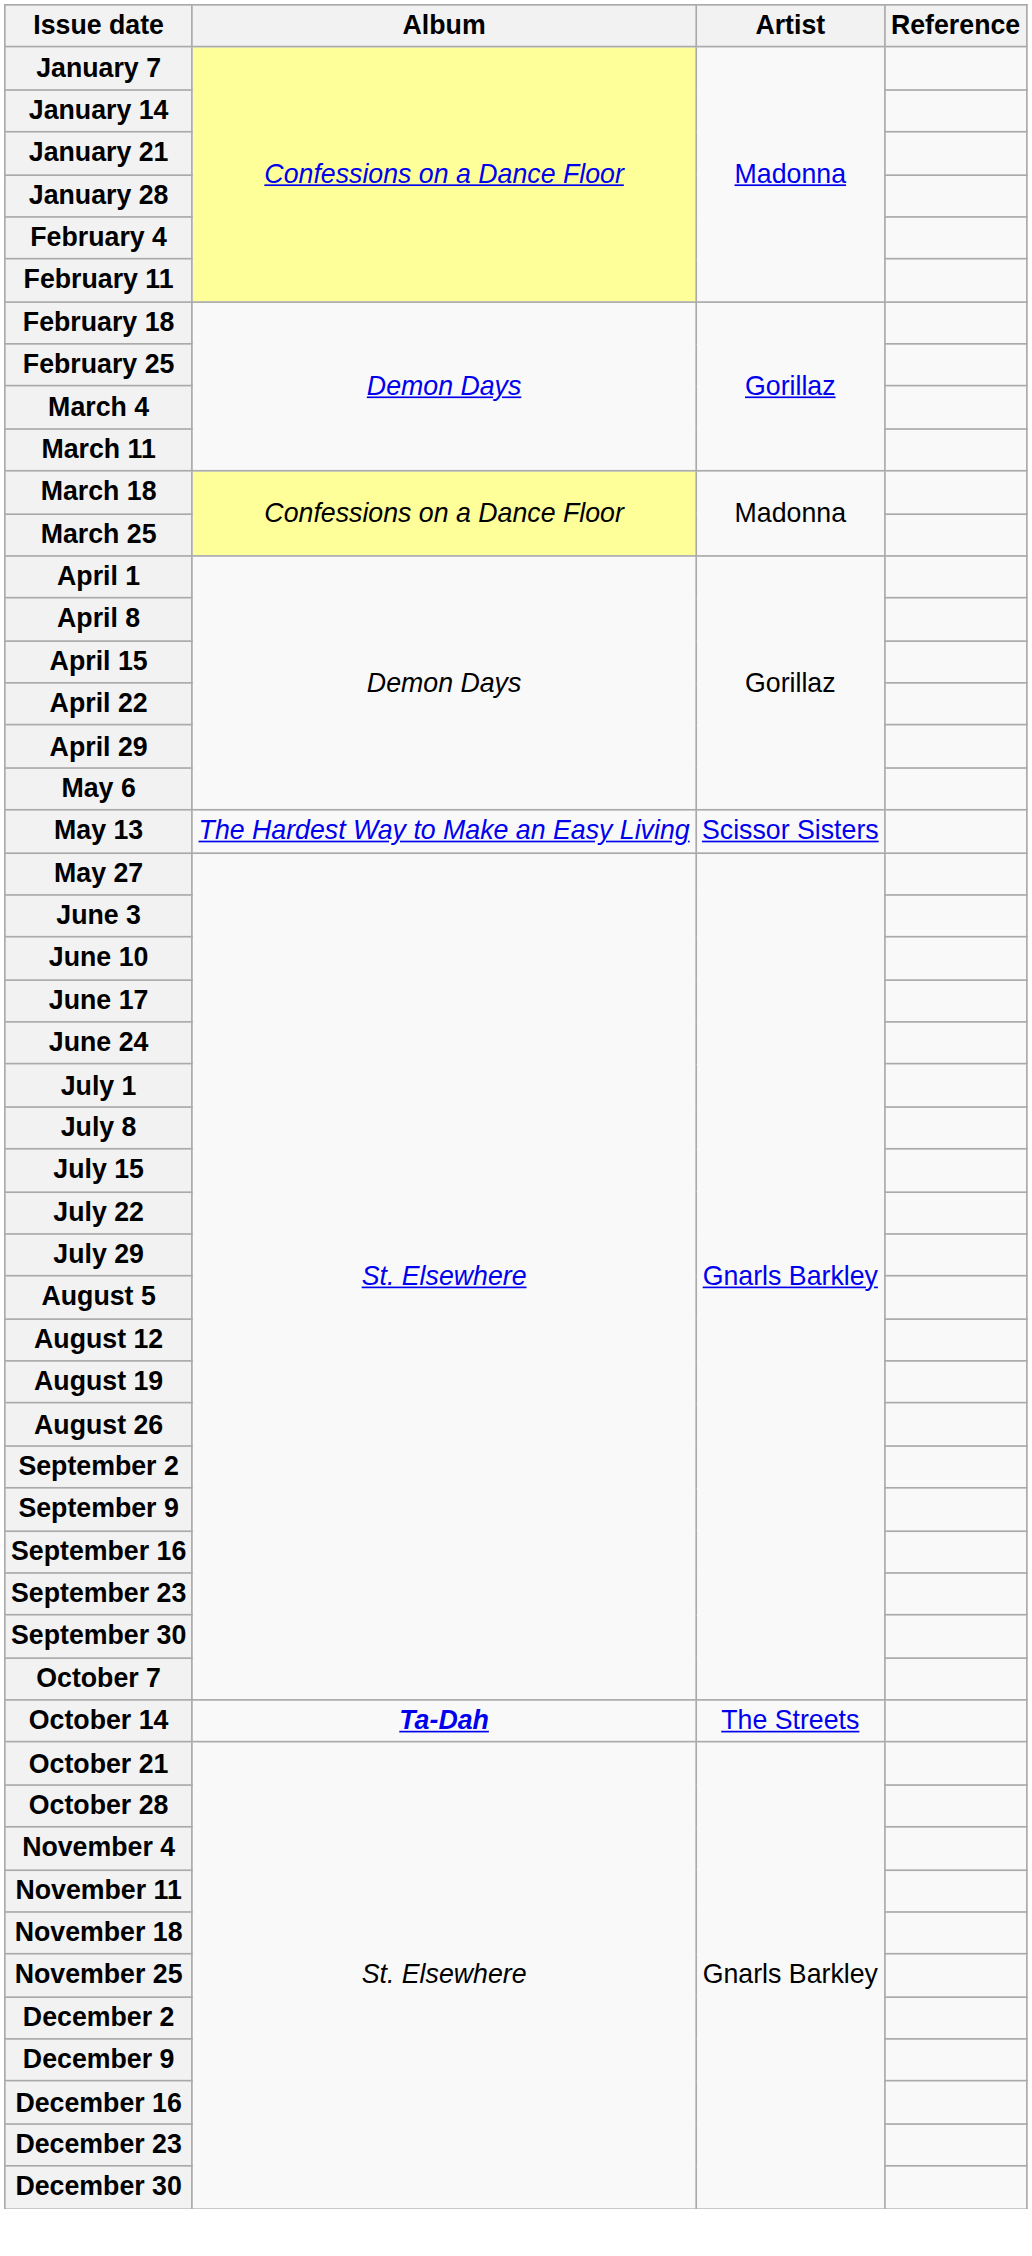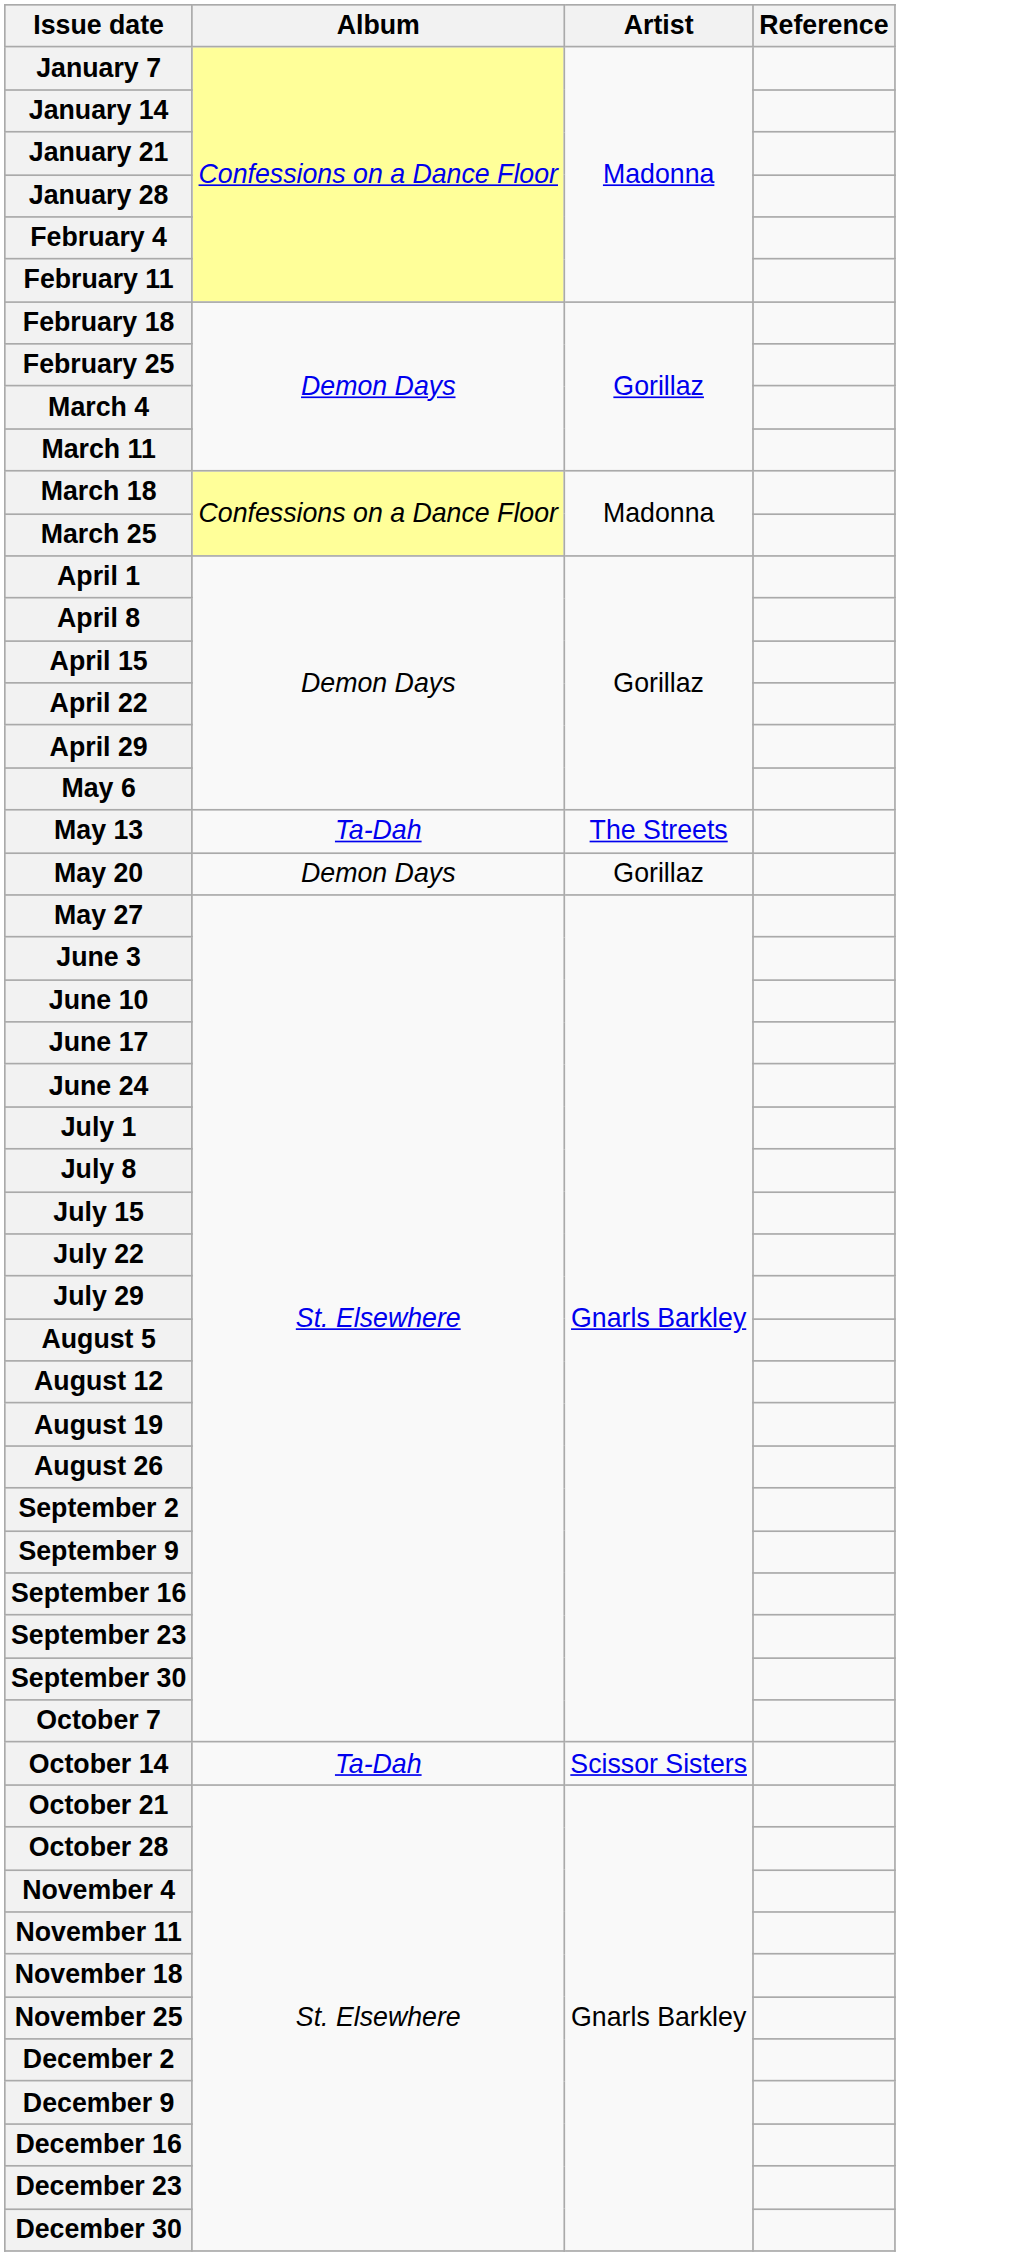 <table class="wikitable plainrowheaders" style="text-align:center">
 <tr>
 <th scope="col">Issue date</th>
 <th scope="col">Album</th>
 <th scope="col">Artist</th>
 <th scope="col">Reference</th>
 </tr>
 <tr>
 <th scope="row">January 7</th>
 <td bgcolor=#FFFF99 rowspan="6"><em><a href='#'>Confessions on a Dance Floor</a></em> </td>
 <td rowspan="6"><a href='#'>Madonna</a></td>
 <td></td>
 </tr>
 <tr>
 <th scope="row">January 14</th>
 <td></td>
 </tr>
 <tr>
 <th scope="row">January 21</th>
 <td></td>
 </tr>
 <tr>
 <th scope="row">January 28</th>
 <td></td>
 </tr>
 <tr>
 <th scope="row">February 4</th>
 <td></td>
 </tr>
 <tr>
 <th scope="row">February 11</th>
 <td></td>
 </tr>
 <tr>
 <th scope="row">February 18</th>
 <td rowspan="4"><em><a href='#'>Demon Days</a></em></td>
 <td rowspan="4"><a href='#'>Gorillaz</a></td>
 <td></td>
 </tr>
 <tr>
 <th scope="row">February 25</th>
 <td></td>
 </tr>
 <tr>
 <th scope="row">March 4</th>
 <td></td>
 </tr>
 <tr>
 <th scope="row">March 11</th>
 <td></td>
 </tr>
 <tr>
 <th scope="row">March 18</th>
 <td bgcolor=#FFFF99 rowspan="2"><em>Confessions on a Dance Floor</em> </td>
 <td rowspan="2">Madonna</td>
 <td></td>
 </tr>
 <tr>
 <th scope="row">March 25</th>
 <td></td>
 </tr>
 <tr>
 <th scope="row">April 1</th>
 <td rowspan="6"><em>Demon Days</em></td>
 <td rowspan="6">Gorillaz</td>
 <td></td>
 </tr>
 <tr>
 <th scope="row">April 8</th>
 <td></td>
 </tr>
 <tr>
 <th scope="row">April 15</th>
 <td></td>
 </tr>
 <tr>
 <th scope="row">April 22</th>
 <td></td>
 </tr>
 <tr>
 <th scope="row">April 29</th>
 <td></td>
 </tr>
 <tr>
 <th scope="row">May 6</th>
 <td></td>
 </tr>
 <tr>
 <th scope="row">May 13</th>
-<td><em><a href='#'>The Hardest Way to Make an Easy Living</a></em></td>
-<td><a href='#'>Scissor Sisters</a></td>
+<td><em><a href='#'>Ta-Dah</a></em></td>
+<td><a href='#'>The Streets</a></td>
+<td></td>
+</tr>
+<tr>
+<th scope="row">May 20</th>
+<td><em>Demon Days</em></td>
+<td>Gorillaz</td>
 <td></td>
 </tr>
 <tr>
 <th scope="row">May 27</th>
 <td rowspan="20"><em><a href='#'>St. Elsewhere</a></em></td>
 <td rowspan="20"><a href='#'>Gnarls Barkley</a></td>
 <td></td>
 </tr>
 <tr>
 <th scope="row">June 3</th>
 <td></td>
 </tr>
 <tr>
 <th scope="row">June 10</th>
 <td></td>
 </tr>
 <tr>
 <th scope="row">June 17</th>
 <td></td>
 </tr>
 <tr>
 <th scope="row">June 24</th>
 <td></td>
 </tr>
 <tr>
 <th scope="row">July 1</th>
 <td></td>
 </tr>
 <tr>
 <th scope="row">July 8</th>
 <td></td>
 </tr>
 <tr>
 <th scope="row">July 15</th>
 <td></td>
 </tr>
 <tr>
 <th scope="row">July 22</th>
 <td></td>
 </tr>
 <tr>
 <th scope="row">July 29</th>
 <td></td>
 </tr>
 <tr>
 <th scope="row">August 5</th>
 <td></td>
 </tr>
 <tr>
 <th scope="row">August 12</th>
 <td></td>
 </tr>
 <tr>
 <th scope="row">August 19</th>
 <td></td>
 </tr>
 <tr>
 <th scope="row">August 26</th>
 <td></td>
 </tr>
 <tr>
 <th scope="row">September 2</th>
 <td></td>
 </tr>
 <tr>
 <th scope="row">September 9</th>
 <td></td>
 </tr>
 <tr>
 <th scope="row">September 16</th>
 <td></td>
 </tr>
 <tr>
 <th scope="row">September 23</th>
 <td></td>
 </tr>
 <tr>
 <th scope="row">September 30</th>
 <td></td>
 </tr>
 <tr>
 <th scope="row">October 7</th>
 <td></td>
 </tr>
 <tr>
 <th scope="row">October 14</th>
-<td><strong><em><a href='#'>Ta-Dah</a></em></strong></td>
-<td><a href='#'>The Streets</a></td>
+<td><em><a href='#'>Ta-Dah</a></em></td>
+<td><a href='#'>Scissor Sisters</a></td>
 <td></td>
 </tr>
 <tr>
 <th scope="row">October 21</th>
 <td rowspan="11"><em>St. Elsewhere</em></td>
 <td rowspan="11">Gnarls Barkley</td>
 <td></td>
 </tr>
 <tr>
 <th scope="row">October 28</th>
 <td></td>
 </tr>
 <tr>
 <th scope="row">November 4</th>
 <td></td>
 </tr>
 <tr>
 <th scope="row">November 11</th>
 <td></td>
 </tr>
 <tr>
 <th scope="row">November 18</th>
 <td></td>
 </tr>
 <tr>
 <th scope="row">November 25</th>
 <td></td>
 </tr>
 <tr>
 <th scope="row">December 2</th>
 <td></td>
 </tr>
 <tr>
 <th scope="row">December 9</th>
 <td></td>
 </tr>
 <tr>
 <th scope="row">December 16</th>
 <td></td>
 </tr>
 <tr>
 <th scope="row">December 23</th>
 <td></td>
 </tr>
 <tr>
 <th scope="row">December 30</th>
 <td></td>
 </tr>
 </table>
